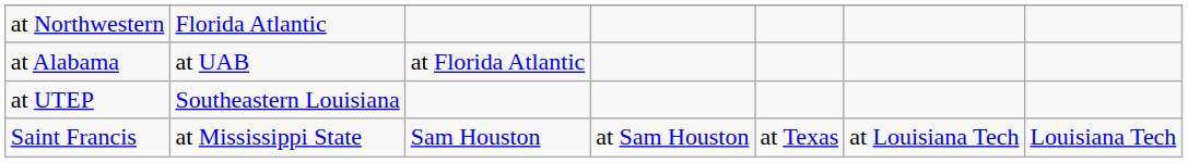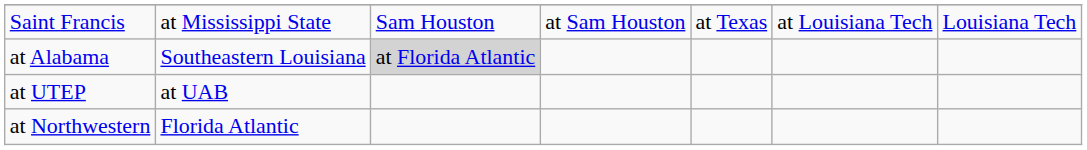 <table class="wikitable">
 <tr>
+</tr>
+<tr>
+<td><a href='#'>Saint Francis</a></td>
+<td>at <a href='#'>Mississippi State</a></td>
+<td><a href='#'>Sam Houston</a></td>
+<td>at <a href='#'>Sam Houston</a></td>
+<td>at <a href='#'>Texas</a></td>
+<td>at <a href='#'>Louisiana Tech</a></td>
+<td><a href='#'>Louisiana Tech</a></td>
+</tr>
+<tr>
+<td>at <a href='#'>Alabama</a></td>
+<td><a href='#'>Southeastern Louisiana</a></td>
+<td style="background: lightgrey;">at <a href='#'>Florida Atlantic</a></td>
+<td></td>
+<td></td>
+<td></td>
+</tr>
+<tr>
+<td>at <a href='#'>UTEP</a></td>
+<td>at <a href='#'>UAB</a></td>
+<td></td>
+<td></td>
+<td></td>
+<td></td>
+<td></td>
 </tr>
 <tr>
 <td>at <a href='#'>Northwestern</a></td>
 <td><a href='#'>Florida Atlantic</a></td>
 <td></td>
 <td></td>
 <td></td>
 <td></td>
 <td></td>
 </tr>
-<tr>
-<td>at <a href='#'>Alabama</a></td>
-<td>at <a href='#'>UAB</a></td>
-<td>at <a href='#'>Florida Atlantic</a></td>
-<td></td>
-<td></td>
-<td></td>
-</tr>
-<tr>
-<td>at <a href='#'>UTEP</a></td>
-<td><a href='#'>Southeastern Louisiana</a></td>
-<td></td>
-<td></td>
-<td></td>
-<td></td>
-<td></td>
-</tr>
-<tr>
-<td><a href='#'>Saint Francis</a></td>
-<td>at <a href='#'>Mississippi State</a></td>
-<td><a href='#'>Sam Houston</a></td>
-<td>at <a href='#'>Sam Houston</a></td>
-<td>at <a href='#'>Texas</a></td>
-<td>at <a href='#'>Louisiana Tech</a></td>
-<td><a href='#'>Louisiana Tech</a></td>
-</tr>
 </table>
